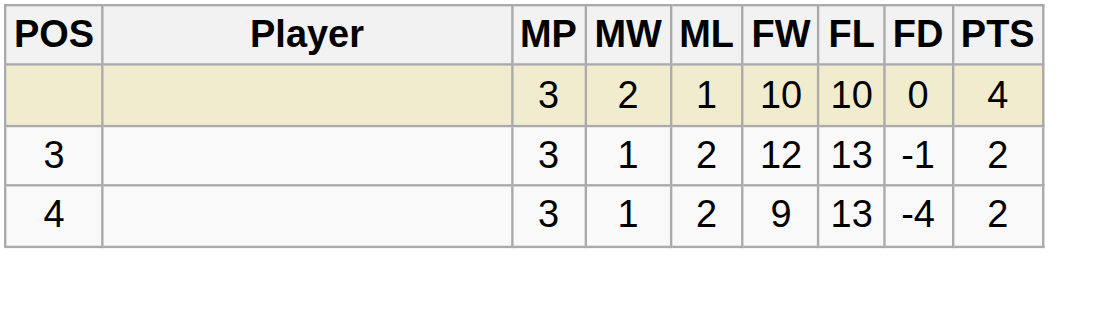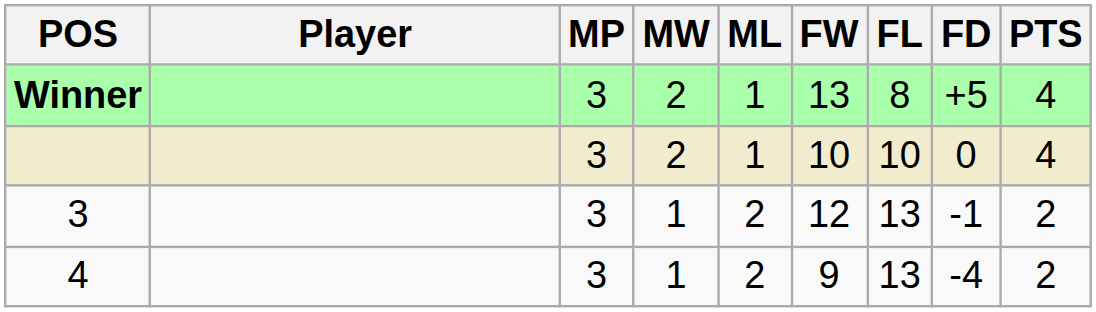 <table class="wikitable" style="text-align: center;">
 <tr>
 <th width=20>POS</th>
 <th width=165>Player</th>
 <th width=20>MP</th>
 <th width=20>MW</th>
 <th width=20>ML</th>
 <th width=20>FW</th>
 <th width=20>FL</th>
 <th width=20>FD</th>
 <th width=20>PTS</th>
+</tr>
+<tr style="background:#aaffaa;">
+<td><strong>Winner</strong></td>
+<td style="text-align:left;"></td>
+<td>3</td>
+<td>2</td>
+<td>1</td>
+<td>13</td>
+<td>8</td>
+<td>+5</td>
+<td>4</td>
 </tr>
 <tr style="background:#f2ecce;">
 <td></td>
 <td style="text-align:left;"></td>
 <td>3</td>
 <td>2</td>
 <td>1</td>
 <td>10</td>
 <td>10</td>
 <td>0</td>
 <td>4</td>
 </tr>
 <tr>
 <td>3</td>
 <td style="text-align:left;"></td>
 <td>3</td>
 <td>1</td>
 <td>2</td>
 <td>12</td>
 <td>13</td>
 <td>-1</td>
 <td>2</td>
 </tr>
 <tr>
 <td>4</td>
 <td style="text-align:left;"></td>
 <td>3</td>
 <td>1</td>
 <td>2</td>
 <td>9</td>
 <td>13</td>
 <td>-4</td>
 <td>2</td>
 </tr>
 </table>
